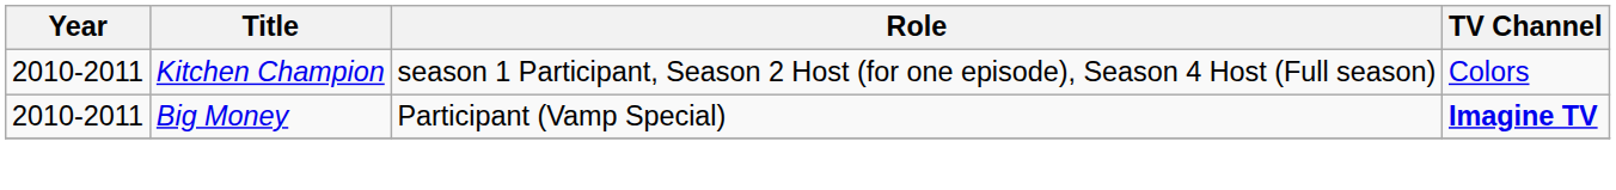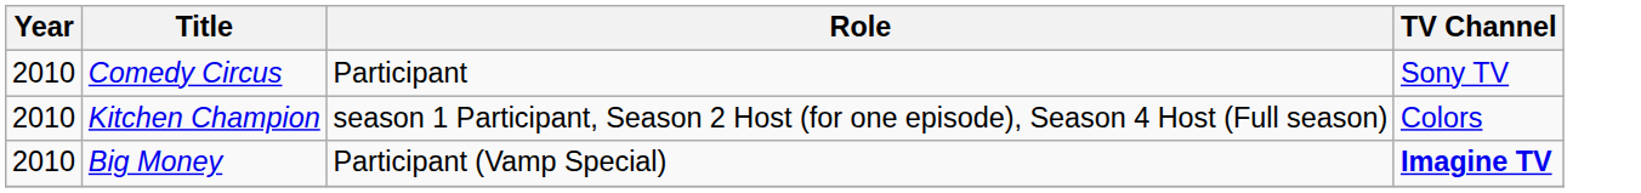 <table class="wikitable">
 <tr>
 <th>Year</th>
 <th>Title</th>
 <th>Role</th>
 <th>TV Channel</th>
 </tr>
 <tr>
-<td>2010-2011</td>
+<td>2010</td>
+<td><em><a href='#'>Comedy Circus</a></em></td>
+<td>Participant</td>
+<td><a href='#'>Sony TV</a></td>
+</tr>
+<tr>
+<td>2010</td>
 <td><em><a href='#'>Kitchen Champion</a></em></td>
 <td>season 1 Participant, Season 2 Host (for one episode), Season 4 Host (Full season)</td>
 <td><a href='#'>Colors</a></td>
 </tr>
 <tr>
-<td>2010-2011</td>
+<td>2010</td>
 <td><em><a href='#'>Big Money</a></em></td>
 <td>Participant (Vamp Special)</td>
 <td><strong><a href='#'>Imagine TV</a></strong></td>
 </tr>
 <tr>
 </tr>
 </table>
